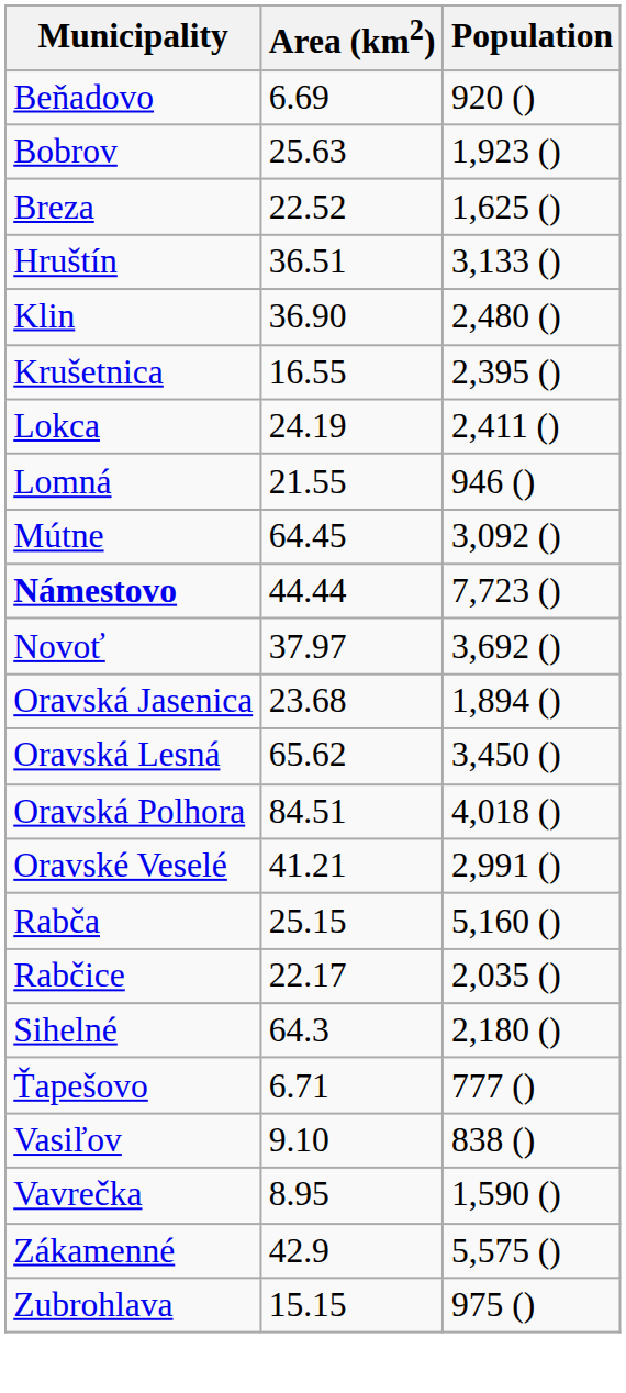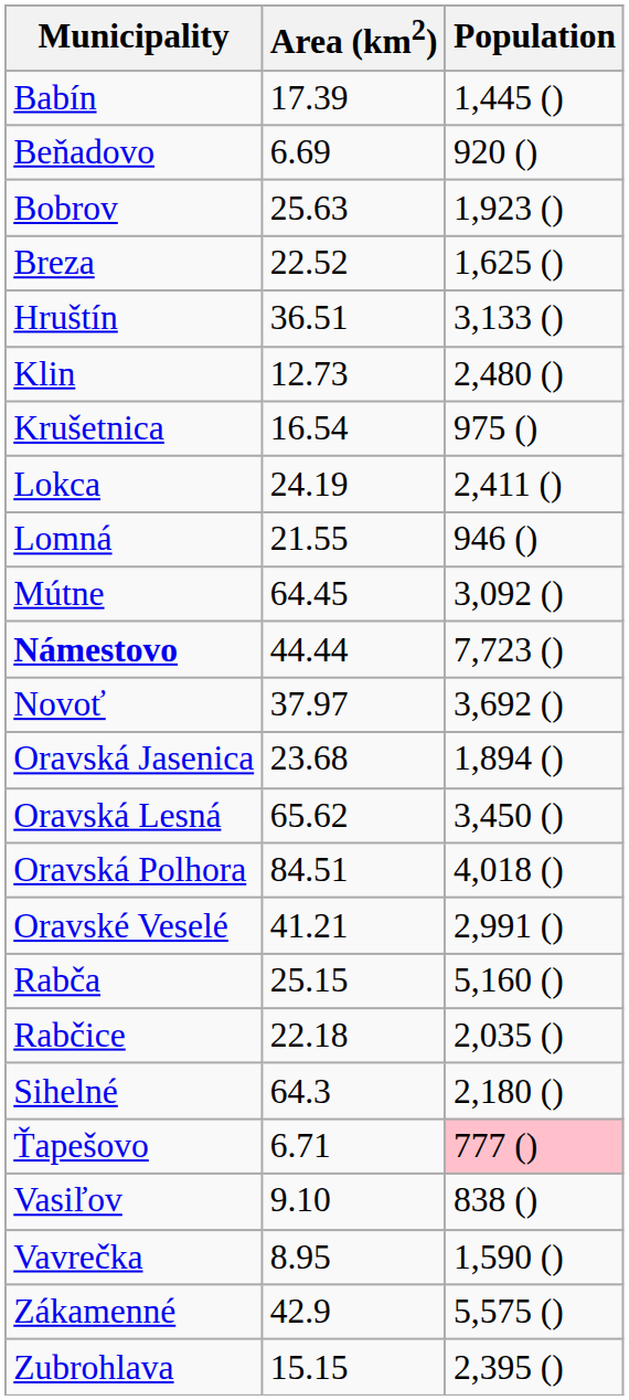 <table class="wikitable sortable">
 <tr>
 <th>Municipality</th>
 <th>Area (km<sup>2</sup>)</th>
 <th>Population</th>
+</tr>
+<tr>
+<td><a href='#'>Babín</a></td>
+<td>17.39</td>
+<td>1,445 ()</td>
 </tr>
 <tr>
 <td><a href='#'>Beňadovo</a></td>
 <td>6.69</td>
 <td>920 ()</td>
 </tr>
 <tr>
 <td><a href='#'>Bobrov</a></td>
 <td>25.63</td>
 <td>1,923 ()</td>
 </tr>
 <tr>
 <td><a href='#'>Breza</a></td>
 <td>22.52</td>
 <td>1,625 ()</td>
 </tr>
 <tr>
 <td><a href='#'>Hruštín</a></td>
 <td>36.51</td>
 <td>3,133 ()</td>
 </tr>
 <tr>
 <td><a href='#'>Klin</a></td>
-<td>36.90</td>
+<td>12.73</td>
 <td>2,480 ()</td>
 </tr>
 <tr>
 <td><a href='#'>Krušetnica</a></td>
-<td>16.55</td>
-<td>2,395 ()</td>
+<td>16.54</td>
+<td>975 ()</td>
 </tr>
 <tr>
 <td><a href='#'>Lokca</a></td>
 <td>24.19</td>
 <td>2,411 ()</td>
 </tr>
 <tr>
 <td><a href='#'>Lomná</a></td>
 <td>21.55</td>
 <td>946 ()</td>
 </tr>
 <tr>
 <td><a href='#'>Mútne</a></td>
 <td>64.45</td>
 <td>3,092 ()</td>
 </tr>
 <tr>
 <td><strong><a href='#'>Námestovo</a></strong></td>
 <td>44.44</td>
 <td>7,723 ()</td>
 </tr>
 <tr>
 <td><a href='#'>Novoť</a></td>
 <td>37.97</td>
 <td>3,692 ()</td>
 </tr>
 <tr>
 <td><a href='#'>Oravská Jasenica</a></td>
 <td>23.68</td>
 <td>1,894 ()</td>
 </tr>
 <tr>
 <td><a href='#'>Oravská Lesná</a></td>
 <td>65.62</td>
 <td>3,450 ()</td>
 </tr>
 <tr>
 <td><a href='#'>Oravská Polhora</a></td>
 <td>84.51</td>
 <td>4,018 ()</td>
 </tr>
 <tr>
 <td><a href='#'>Oravské Veselé</a></td>
 <td>41.21</td>
 <td>2,991 ()</td>
 </tr>
 <tr>
 <td><a href='#'>Rabča</a></td>
 <td>25.15</td>
 <td>5,160 ()</td>
 </tr>
 <tr>
 <td><a href='#'>Rabčice</a></td>
-<td>22.17</td>
+<td>22.18</td>
 <td>2,035 ()</td>
 </tr>
 <tr>
 <td><a href='#'>Sihelné</a></td>
 <td>64.3</td>
 <td>2,180 ()</td>
 </tr>
 <tr>
 <td><a href='#'>Ťapešovo</a></td>
 <td>6.71</td>
-<td>777 ()</td>
+<td style="background: pink;">777 ()</td>
 </tr>
 <tr>
 <td><a href='#'>Vasiľov</a></td>
 <td>9.10</td>
 <td>838 ()</td>
 </tr>
 <tr>
 <td><a href='#'>Vavrečka</a></td>
 <td>8.95</td>
 <td>1,590 ()</td>
 </tr>
 <tr>
 <td><a href='#'>Zákamenné</a></td>
 <td>42.9</td>
 <td>5,575 ()</td>
 </tr>
 <tr>
 <td><a href='#'>Zubrohlava</a></td>
 <td>15.15</td>
-<td>975 ()</td>
+<td>2,395 ()</td>
 </tr>
 </table>
